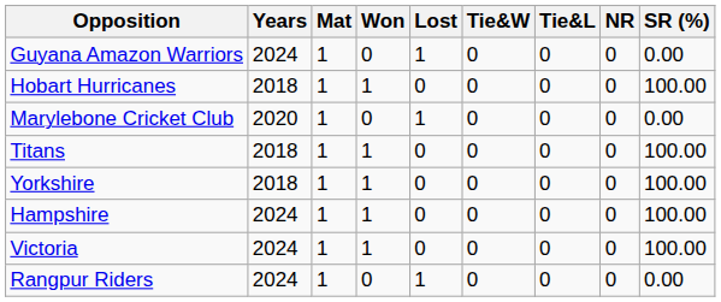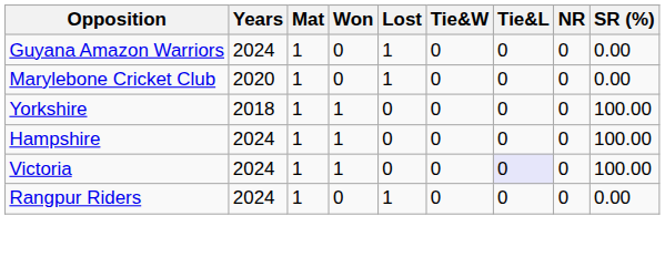 <table class="wikitable sortable">
 <tr>
 <th class="unsortable">Opposition</th>
 <th class="unsortable">Years</th>
 <th>Mat</th>
 <th>Won</th>
 <th>Lost</th>
 <th>Tie&W</th>
 <th>Tie&L</th>
 <th>NR</th>
 <th>SR (%)</th>
 </tr>
 <tr>
 <td><a href='#'>Guyana Amazon Warriors</a></td>
 <td>2024</td>
 <td>1</td>
 <td>0</td>
 <td>1</td>
 <td>0</td>
 <td>0</td>
 <td>0</td>
 <td>0.00</td>
 </tr>
 <tr>
-<td><a href='#'>Hobart Hurricanes</a></td>
-<td>2018</td>
-<td>1</td>
-<td>1</td>
-<td>0</td>
-<td>0</td>
-<td>0</td>
-<td>0</td>
-<td>100.00</td>
-</tr>
-<tr>
 <td><a href='#'>Marylebone Cricket Club</a></td>
 <td>2020</td>
 <td>1</td>
 <td>0</td>
 <td>1</td>
 <td>0</td>
 <td>0</td>
 <td>0</td>
 <td>0.00</td>
-</tr>
-<tr>
-<td><a href='#'>Titans</a></td>
-<td>2018</td>
-<td>1</td>
-<td>1</td>
-<td>0</td>
-<td>0</td>
-<td>0</td>
-<td>0</td>
-<td>100.00</td>
 </tr>
 <tr>
 <td><a href='#'>Yorkshire</a></td>
 <td>2018</td>
 <td>1</td>
 <td>1</td>
 <td>0</td>
 <td>0</td>
 <td>0</td>
 <td>0</td>
 <td>100.00</td>
 </tr>
 <tr>
 <td><a href='#'>Hampshire</a></td>
 <td>2024</td>
 <td>1</td>
 <td>1</td>
 <td>0</td>
 <td>0</td>
 <td>0</td>
 <td>0</td>
 <td>100.00</td>
 </tr>
 <tr>
 <td><a href='#'>Victoria</a></td>
 <td>2024</td>
 <td>1</td>
 <td>1</td>
 <td>0</td>
 <td>0</td>
-<td>0</td>
+<td style="background: lavender;">0</td>
 <td>0</td>
 <td>100.00</td>
 </tr>
 <tr>
 <td><a href='#'>Rangpur Riders</a></td>
 <td>2024</td>
 <td>1</td>
 <td>0</td>
 <td>1</td>
 <td>0</td>
 <td>0</td>
 <td>0</td>
 <td>0.00</td>
 </tr>
 </table>
